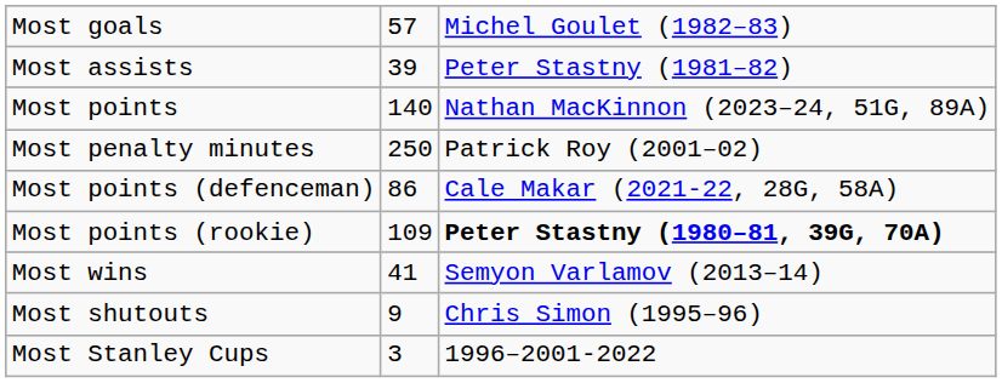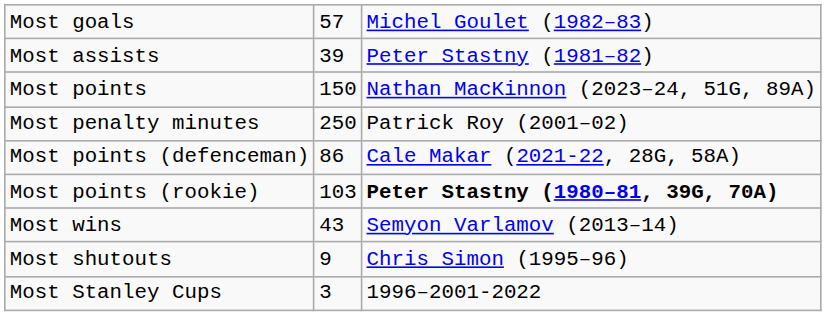 <table class="wikitable">
 <tr>
 <td>Most goals</td>
 <td>57</td>
 <td><a href='#'>Michel Goulet</a> (<a href='#'>1982–83</a>)</td>
 </tr>
 <tr>
 <td>Most assists</td>
 <td>39</td>
 <td><a href='#'>Peter Stastny</a> (<a href='#'>1981–82</a>)</td>
 </tr>
 <tr>
 <td>Most points</td>
-<td>140</td>
+<td>150</td>
 <td><a href='#'>Nathan MacKinnon</a> (2023–24, 51G, 89A)</td>
 </tr>
 <tr>
 <td>Most penalty minutes</td>
 <td>250</td>
 <td>Patrick Roy (2001–02)</td>
 </tr>
 <tr>
 <td>Most points (defenceman)</td>
 <td>86</td>
 <td><a href='#'>Cale Makar</a> (<a href='#'>2021-22</a>, 28G, 58A)</td>
 </tr>
 <tr>
 <td>Most points (rookie)</td>
-<td>109</td>
+<td>103</td>
 <td><strong>Peter Stastny (<a href='#'>1980–81</a>, 39G, 70A)</strong></td>
 </tr>
 <tr>
 <td>Most wins</td>
-<td>41</td>
+<td>43</td>
 <td><a href='#'>Semyon Varlamov</a> (2013–14)</td>
 </tr>
 <tr>
 <td>Most shutouts</td>
 <td>9</td>
 <td><a href='#'>Chris Simon</a> (1995–96)</td>
 </tr>
 <tr>
 <td>Most Stanley Cups</td>
 <td>3</td>
 <td>1996–2001-2022</td>
 </tr>
 </table>
